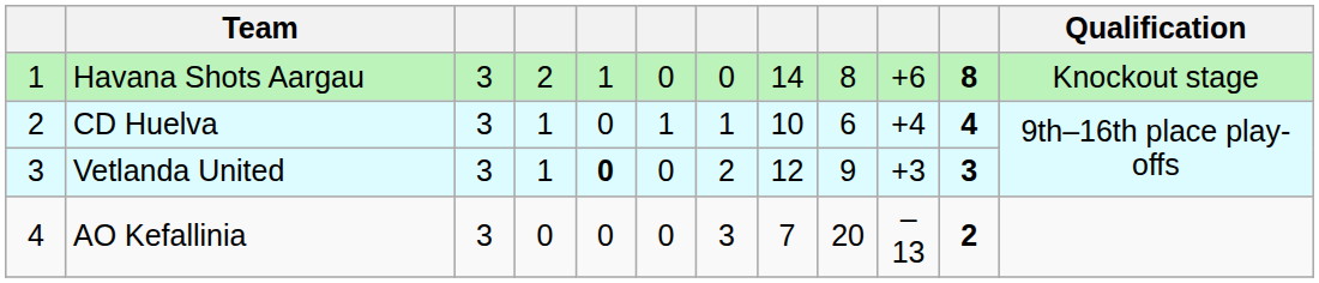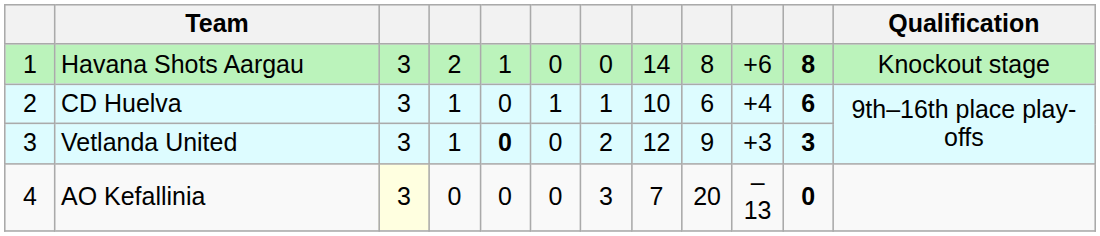 <table class="wikitable" style="font-size: 100%">
 <tr>
 <th width="25"></th>
 <th width="200">Team</th>
 <th width="25"></th>
 <th width="25"></th>
 <th width="25"></th>
 <th width="25"></th>
 <th width="25"></th>
 <th width="25"></th>
 <th width="25"></th>
 <th width="25"></th>
 <th width="25"></th>
 <th width="160">Qualification</th>
 </tr>
 <tr align=center bgcolor=#bbf3bb>
 <td>1</td>
 <td align=left> Havana Shots Aargau</td>
 <td>3</td>
 <td>2</td>
 <td>1</td>
 <td>0</td>
 <td>0</td>
 <td>14</td>
 <td>8</td>
 <td>+6</td>
 <td><strong>8</strong></td>
 <td rowspan=1>Knockout stage</td>
 </tr>
 <tr align=center bgcolor=#ddfcff>
 <td>2</td>
 <td align=left> CD Huelva</td>
 <td>3</td>
 <td>1</td>
 <td>0</td>
 <td>1</td>
 <td>1</td>
 <td>10</td>
 <td>6</td>
 <td>+4</td>
-<td><strong>4</strong></td>
+<td><strong>6</strong></td>
 <td rowspan=2>9th–16th place play-offs</td>
 </tr>
 <tr align=center bgcolor=#ddfcff>
 <td>3</td>
 <td align=left> Vetlanda United</td>
 <td>3</td>
 <td>1</td>
 <td><strong>0</strong></td>
 <td>0</td>
 <td>2</td>
 <td>12</td>
 <td>9</td>
 <td>+3</td>
 <td><strong>3</strong></td>
 </tr>
 <tr align=center>
 <td>4</td>
 <td align=left> AO Kefallinia</td>
-<td>3</td>
+<td style="background: lightyellow;">3</td>
 <td>0</td>
 <td>0</td>
 <td>0</td>
 <td>3</td>
 <td>7</td>
 <td>20</td>
 <td>–13</td>
-<td><strong>2</strong></td>
+<td><strong>0</strong></td>
 <td></td>
 </tr>
 </table>
